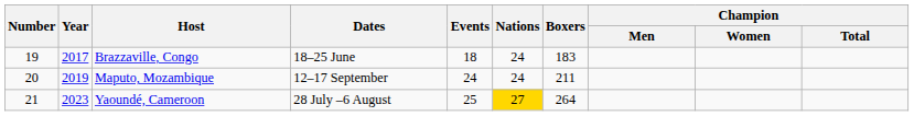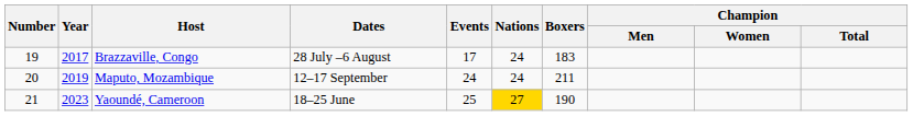 <table class="wikitable">
 <tr>
 <th width=20 rowspan=2>Number</th>
 <th width=20 rowspan=2>Year</th>
 <th width=230 rowspan=2>Host</th>
 <th width=180 rowspan=2>Dates</th>
 <th width=20 rowspan=2>Events</th>
 <th width=20 rowspan=2>Nations</th>
 <th width=20 rowspan=2>Boxers</th>
 <th width=360 colspan=3>Champion</th>
 </tr>
 <tr>
 <th width=120>Men</th>
 <th width=120>Women</th>
 <th width=120>Total</th>
 </tr>
 <tr>
 <td align=center>19</td>
 <td><a href='#'>2017</a></td>
 <td> <a href='#'>Brazzaville, Congo</a></td>
-<td>18–25 June</td>
-<td align=center>18</td>
+<td>28 July –6 August</td>
+<td align=center>17</td>
 <td align=center>24</td>
 <td align=center>183</td>
 <td></td>
 <td></td>
 <td></td>
 </tr>
 <tr>
 <td align=center>20</td>
 <td><a href='#'>2019</a></td>
 <td> <a href='#'>Maputo, Mozambique</a></td>
 <td>12–17 September</td>
 <td align=center>24</td>
 <td align=center>24</td>
 <td align=center>211</td>
 <td></td>
 <td></td>
 <td></td>
 </tr>
 <tr>
 <td align=center>21</td>
 <td><a href='#'>2023</a></td>
 <td> <a href='#'>Yaoundé, Cameroon</a></td>
-<td>28 July –6 August</td>
+<td>18–25 June</td>
 <td align=center>25</td>
 <td align=center style="background: gold;">27</td>
-<td align=center>264</td>
+<td align=center>190</td>
 <td></td>
 <td></td>
 <td></td>
 </tr>
 </table>
